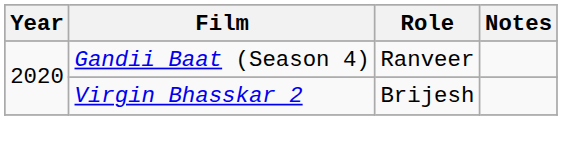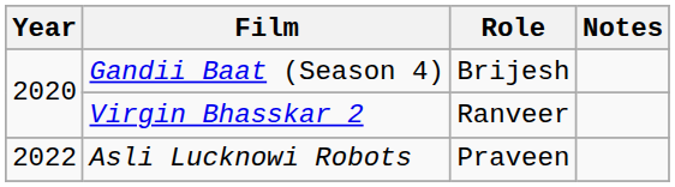 <table class="wikitable sortable plainrowheaders">
 <tr>
 <th scope=col>Year</th>
 <th Scope=col>Film</th>
 <th Scope=col>Role</th>
 <th Scope=col>Notes</th>
 </tr>
 <tr>
 <td rowspan="2">2020</td>
 <td><em><a href='#'>Gandii Baat</a></em> (Season 4)</td>
+<td>Brijesh</td>
+<td></td>
+</tr>
+<tr>
+<td><em><a href='#'>Virgin Bhasskar 2</a></em></td>
 <td>Ranveer</td>
 <td></td>
 </tr>
 <tr>
-<td><em><a href='#'>Virgin Bhasskar 2</a></em></td>
-<td>Brijesh</td>
+<td>2022</td>
+<td><em>Asli Lucknowi Robots</em></td>
+<td>Praveen</td>
 <td></td>
 </tr>
 </table>
